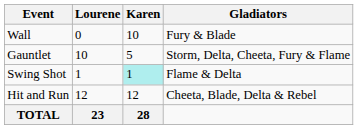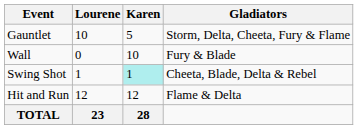 <table class="wikitable">
 <tr>
 <th>Event</th>
 <th>Lourene</th>
 <th>Karen</th>
 <th>Gladiators</th>
 </tr>
 <tr>
+<td>Gauntlet</td>
+<td>10</td>
+<td>5</td>
+<td>Storm, Delta, Cheeta, Fury & Flame</td>
+</tr>
+<tr>
 <td>Wall</td>
 <td>0</td>
 <td>10</td>
 <td>Fury & Blade</td>
 </tr>
 <tr>
-<td>Gauntlet</td>
-<td>10</td>
-<td>5</td>
-<td>Storm, Delta, Cheeta, Fury & Flame</td>
-</tr>
-<tr>
 <td>Swing Shot</td>
 <td>1</td>
 <td style="background: paleturquoise;">1</td>
-<td>Flame & Delta</td>
+<td>Cheeta, Blade, Delta & Rebel</td>
 </tr>
 <tr>
 <td>Hit and Run</td>
 <td>12</td>
 <td>12</td>
-<td>Cheeta, Blade, Delta & Rebel</td>
+<td>Flame & Delta</td>
 </tr>
 <tr>
 <th>TOTAL</th>
 <th>23</th>
 <th>28</th>
 </tr>
 </table>
